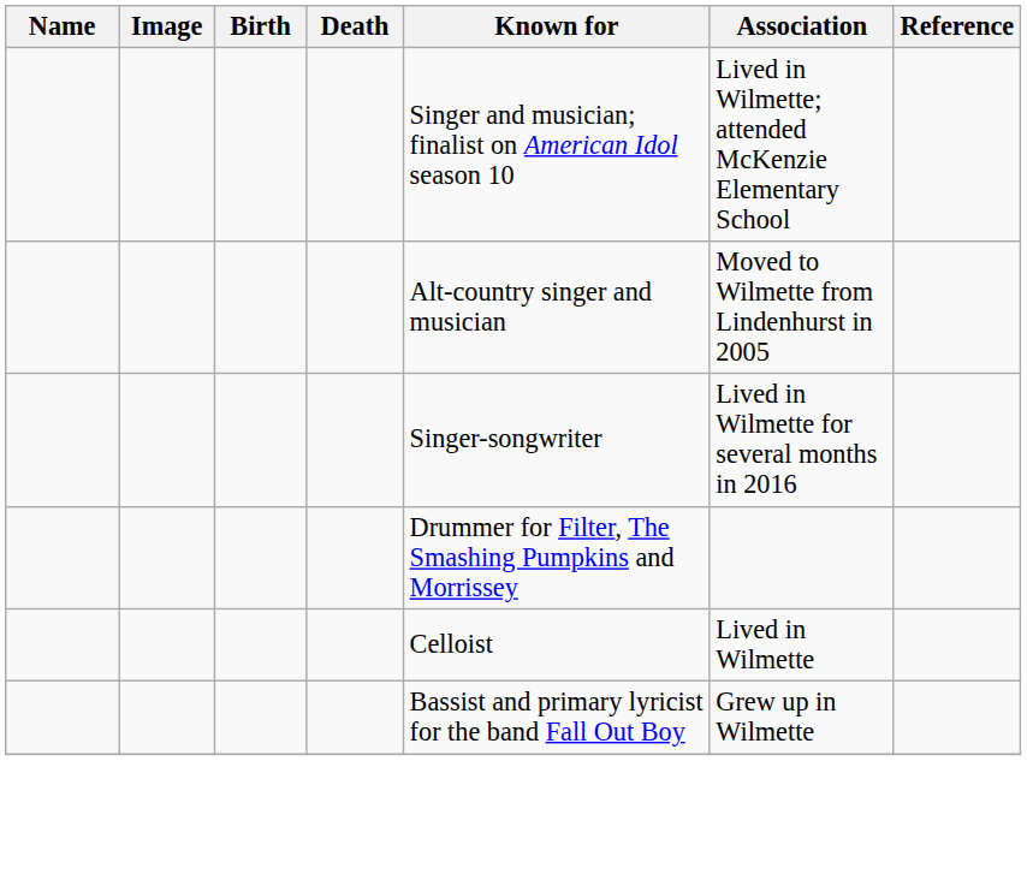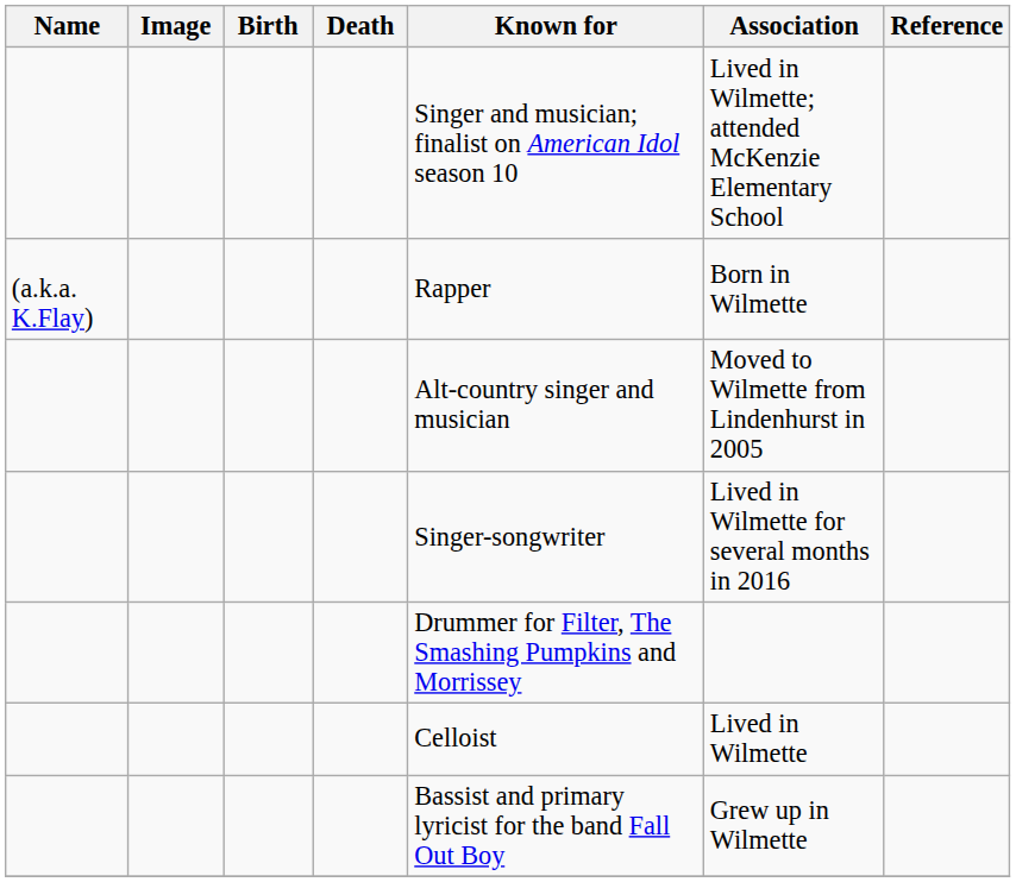 <table class="wikitable sortable">
 <tr>
 <th scope="col" width="140">Name</th>
 <th scope="col" width="80" class="unsortable">Image</th>
 <th scope="col" width="90">Birth</th>
 <th scope="col" width="90">Death</th>
 <th scope="col" width="600" class="unsortable">Known for</th>
 <th scope="col" width="200" class="unsortable">Association</th>
 <th scope="col" width="30" class="unsortable">Reference</th>
 </tr>
 <tr>
 <td></td>
 <td></td>
 <td align=right></td>
 <td></td>
 <td>Singer and musician; finalist on <em><a href='#'>American Idol</a></em> season 10</td>
 <td>Lived in Wilmette; attended McKenzie Elementary School</td>
+<td align="center"></td>
+</tr>
+<tr>
+<td><br>(a.k.a. <a href='#'>K.Flay</a>)</td>
+<td></td>
+<td align=right></td>
+<td></td>
+<td>Rapper</td>
+<td>Born in Wilmette</td>
 <td align="center"></td>
 </tr>
 <tr>
 <td></td>
 <td></td>
 <td align=right></td>
 <td></td>
 <td>Alt-country singer and musician</td>
 <td>Moved to Wilmette from Lindenhurst in 2005</td>
 <td align="center"></td>
 </tr>
 <tr>
 <td></td>
 <td></td>
 <td align=right></td>
 <td align=right></td>
 <td>Singer-songwriter</td>
 <td>Lived in Wilmette for several months in 2016</td>
 <td align="center"></td>
 </tr>
 <tr>
 <td></td>
 <td></td>
 <td align=right></td>
 <td></td>
 <td>Drummer for <a href='#'>Filter</a>, <a href='#'>The Smashing Pumpkins</a> and <a href='#'>Morrissey</a></td>
 <td></td>
 <td align="center"></td>
 </tr>
 <tr>
 <td></td>
 <td></td>
 <td></td>
 <td></td>
 <td>Celloist</td>
 <td>Lived in Wilmette</td>
 <td align="center"></td>
 </tr>
 <tr>
 <td></td>
 <td></td>
 <td align=right></td>
 <td></td>
 <td>Bassist and primary lyricist for the band <a href='#'>Fall Out Boy</a></td>
 <td>Grew up in Wilmette</td>
 <td align="center"></td>
 </tr>
 <tr>
 </tr>
 </table>
